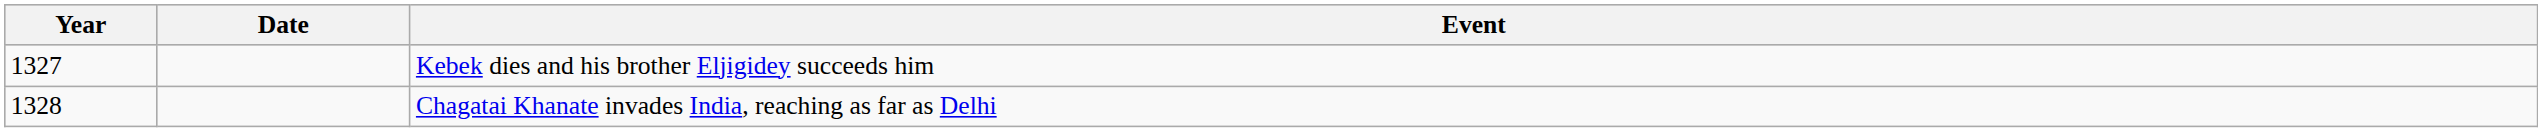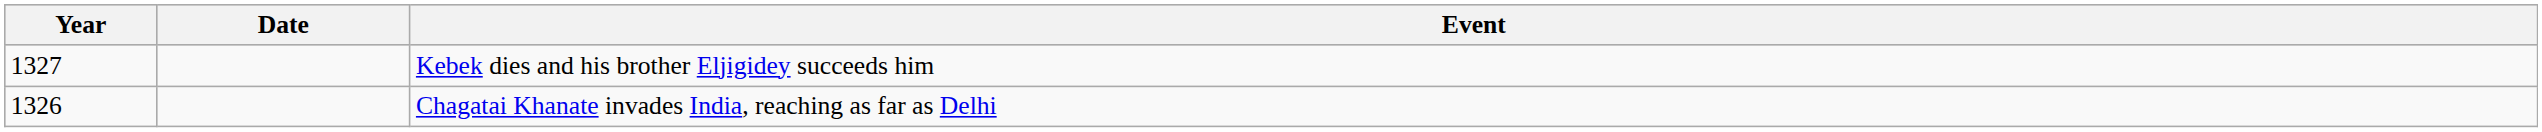 <table class="wikitable" width="100%">
 <tr>
 <th style="width:6%">Year</th>
 <th style="width:10%">Date</th>
 <th>Event</th>
 </tr>
 <tr>
 <td>1327</td>
 <td></td>
 <td><a href='#'>Kebek</a> dies and his brother <a href='#'>Eljigidey</a> succeeds him</td>
 </tr>
 <tr>
-<td>1328</td>
+<td>1326</td>
 <td></td>
 <td><a href='#'>Chagatai Khanate</a> invades <a href='#'>India</a>, reaching as far as <a href='#'>Delhi</a></td>
 </tr>
 </table>
